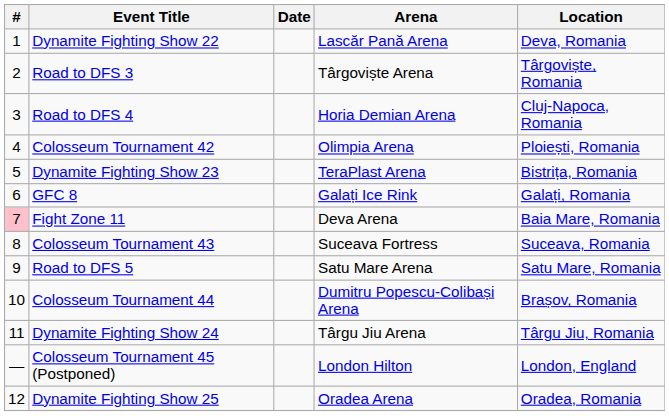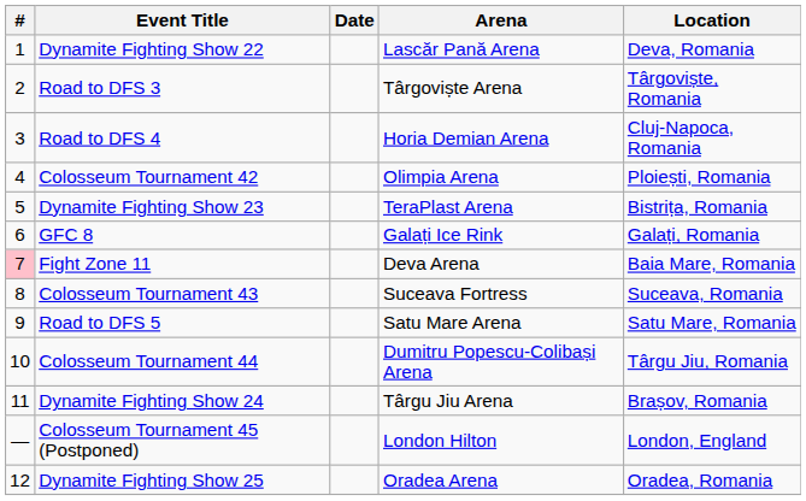 <table class="sortable wikitable succession-box" style="margin:1.0em auto; font-size:90%;">
 <tr>
 <th scope="col">#</th>
 <th scope="col">Event Title</th>
 <th scope="col">Date</th>
 <th scope="col">Arena</th>
 <th scope="col">Location</th>
 </tr>
 <tr>
 <td align=center>1</td>
 <td><a href='#'>Dynamite Fighting Show 22</a></td>
 <td></td>
 <td><a href='#'>Lascăr Pană Arena</a></td>
 <td><a href='#'>Deva, Romania</a></td>
 </tr>
 <tr>
 <td align=center>2</td>
 <td><a href='#'>Road to DFS 3</a></td>
 <td></td>
 <td>Târgoviște Arena</td>
 <td><a href='#'>Târgoviște, Romania</a></td>
 </tr>
 <tr>
 <td align=center>3</td>
 <td><a href='#'>Road to DFS 4</a></td>
 <td></td>
 <td><a href='#'>Horia Demian Arena</a></td>
 <td><a href='#'>Cluj-Napoca, Romania</a></td>
 </tr>
 <tr>
 <td align=center>4</td>
 <td><a href='#'>Colosseum Tournament 42</a></td>
 <td></td>
 <td><a href='#'>Olimpia Arena</a></td>
 <td><a href='#'>Ploiești, Romania</a></td>
 </tr>
 <tr>
 <td align=center>5</td>
 <td><a href='#'>Dynamite Fighting Show 23</a></td>
 <td></td>
 <td><a href='#'>TeraPlast Arena</a></td>
 <td><a href='#'>Bistrița, Romania</a></td>
 </tr>
 <tr>
 <td align=center>6</td>
 <td><a href='#'>GFC 8</a></td>
 <td></td>
 <td><a href='#'>Galați Ice Rink</a></td>
 <td><a href='#'>Galați, Romania</a></td>
 </tr>
 <tr>
 <td align=center style="background: pink;">7</td>
 <td><a href='#'>Fight Zone 11</a></td>
 <td></td>
 <td>Deva Arena</td>
 <td><a href='#'>Baia Mare, Romania</a></td>
 </tr>
 <tr>
 <td align=center>8</td>
 <td><a href='#'>Colosseum Tournament 43</a></td>
 <td></td>
 <td>Suceava Fortress</td>
 <td><a href='#'>Suceava, Romania</a></td>
 </tr>
 <tr>
 <td align=center>9</td>
 <td><a href='#'>Road to DFS 5</a></td>
 <td></td>
 <td>Satu Mare Arena</td>
 <td><a href='#'>Satu Mare, Romania</a></td>
 </tr>
 <tr>
 <td align=center>10</td>
 <td><a href='#'>Colosseum Tournament 44</a></td>
 <td></td>
 <td><a href='#'>Dumitru Popescu-Colibași Arena</a></td>
-<td><a href='#'>Brașov, Romania</a></td>
+<td><a href='#'>Târgu Jiu, Romania</a></td>
 </tr>
 <tr>
 <td align=center>11</td>
 <td><a href='#'>Dynamite Fighting Show 24</a></td>
 <td></td>
 <td>Târgu Jiu Arena</td>
-<td><a href='#'>Târgu Jiu, Romania</a></td>
+<td><a href='#'>Brașov, Romania</a></td>
 </tr>
 <tr>
 <td align=center>—</td>
 <td><a href='#'>Colosseum Tournament 45</a> (Postponed)</td>
 <td></td>
 <td><a href='#'>London Hilton</a></td>
 <td><a href='#'>London, England</a></td>
 </tr>
 <tr>
 <td align=center>12</td>
 <td><a href='#'>Dynamite Fighting Show 25</a></td>
 <td></td>
 <td><a href='#'>Oradea Arena</a></td>
 <td><a href='#'>Oradea, Romania</a></td>
 </tr>
 <tr>
 </tr>
 </table>
